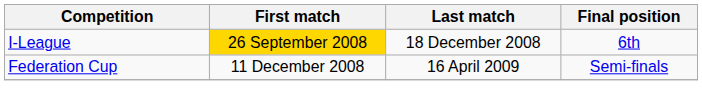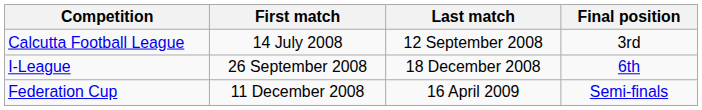 <table class="wikitable" style="text-align:center;">
 <tr>
 <th style="text-align:center; width:200px;">Competition</th>
 <th style="text-align:center; width:170px;">First match</th>
 <th style="text-align:center; width:170px;">Last match</th>
 <th style="text-align:center; width:130px;">Final position</th>
 </tr>
 <tr>
+<td style="text-align:left;"><a href='#'>Calcutta Football League</a></td>
+<td>14 July 2008</td>
+<td>12 September 2008</td>
+<td>3rd</td>
+</tr>
+<tr>
 <td style="text-align:left;"><a href='#'>I-League</a></td>
-<td style="background: gold;">26 September 2008</td>
+<td>26 September 2008</td>
 <td>18 December 2008</td>
 <td><a href='#'>6th</a></td>
 </tr>
 <tr>
 <td style="text-align:left;"><a href='#'>Federation Cup</a></td>
 <td>11 December 2008</td>
 <td>16 April 2009</td>
 <td><a href='#'>Semi-finals</a></td>
 </tr>
 <tr>
 </tr>
 </table>
